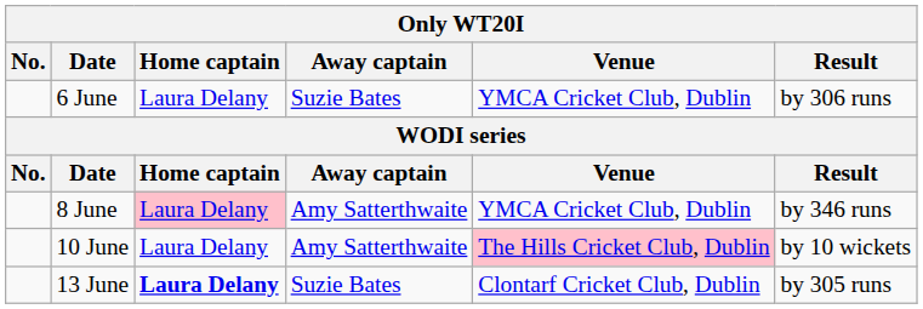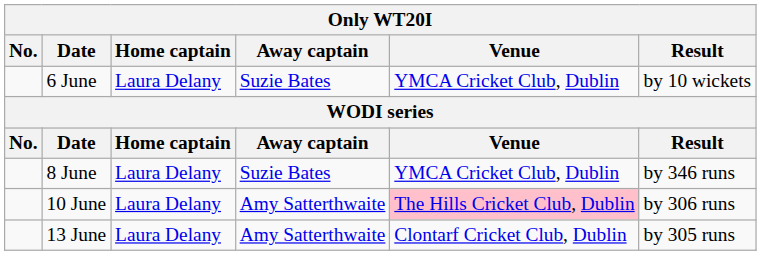 <table class="wikitable">
 <tr>
 <th colspan="9">Only WT20I</th>
 </tr>
 <tr>
 <th>No.</th>
 <th>Date</th>
 <th>Home captain</th>
 <th>Away captain</th>
 <th>Venue</th>
 <th>Result</th>
 </tr>
 <tr>
 <td></td>
 <td>6 June</td>
 <td><a href='#'>Laura Delany</a></td>
 <td><a href='#'>Suzie Bates</a></td>
 <td><a href='#'>YMCA Cricket Club</a>, <a href='#'>Dublin</a></td>
-<td> by 306 runs</td>
+<td> by 10 wickets</td>
 </tr>
 <tr>
 <th colspan="9">WODI series</th>
 </tr>
 <tr>
 <th>No.</th>
 <th>Date</th>
 <th>Home captain</th>
 <th>Away captain</th>
 <th>Venue</th>
 <th>Result</th>
 </tr>
 <tr>
 <td></td>
 <td>8 June</td>
-<td style="background: pink;"><a href='#'>Laura Delany</a></td>
-<td><a href='#'>Amy Satterthwaite</a></td>
+<td><a href='#'>Laura Delany</a></td>
+<td><a href='#'>Suzie Bates</a></td>
 <td><a href='#'>YMCA Cricket Club</a>, <a href='#'>Dublin</a></td>
 <td> by 346 runs</td>
 </tr>
 <tr>
 <td></td>
 <td>10 June</td>
 <td><a href='#'>Laura Delany</a></td>
 <td><a href='#'>Amy Satterthwaite</a></td>
 <td style="background: pink;"><a href='#'>The Hills Cricket Club</a>, <a href='#'>Dublin</a></td>
-<td> by 10 wickets</td>
+<td> by 306 runs</td>
 </tr>
 <tr>
 <td></td>
 <td>13 June</td>
-<td><strong><a href='#'>Laura Delany</a></strong></td>
-<td><a href='#'>Suzie Bates</a></td>
+<td><a href='#'>Laura Delany</a></td>
+<td><a href='#'>Amy Satterthwaite</a></td>
 <td><a href='#'>Clontarf Cricket Club</a>, <a href='#'>Dublin</a></td>
 <td> by 305 runs</td>
 </tr>
 </table>
